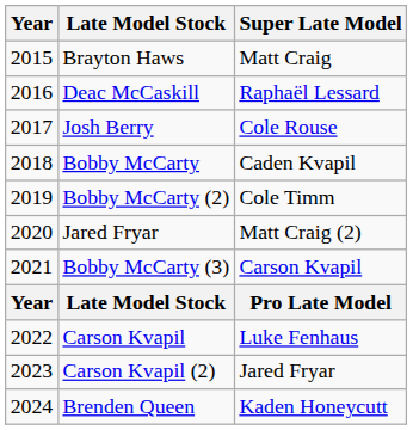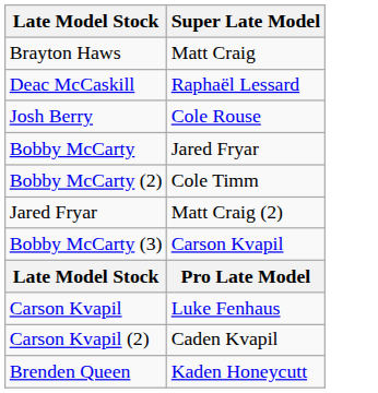 <table class="wikitable" style="font-size:90%;">
 <tr>
-<th>Year</th>
 <th>Late Model Stock</th>
 <th>Super Late Model</th>
 </tr>
 <tr>
-<td>2015</td>
 <td>Brayton Haws</td>
 <td>Matt Craig</td>
 </tr>
 <tr>
-<td>2016</td>
 <td><a href='#'>Deac McCaskill</a></td>
 <td><a href='#'>Raphaël Lessard</a></td>
 </tr>
 <tr>
-<td>2017</td>
 <td><a href='#'>Josh Berry</a></td>
 <td><a href='#'>Cole Rouse</a></td>
 </tr>
 <tr>
-<td>2018</td>
 <td><a href='#'>Bobby McCarty</a></td>
-<td>Caden Kvapil</td>
+<td>Jared Fryar</td>
 </tr>
 <tr>
-<td>2019</td>
 <td><a href='#'>Bobby McCarty</a> (2)</td>
 <td>Cole Timm</td>
 </tr>
 <tr>
-<td>2020</td>
 <td>Jared Fryar</td>
 <td>Matt Craig (2)</td>
 </tr>
 <tr>
-<td>2021</td>
 <td><a href='#'>Bobby McCarty</a> (3)</td>
 <td><a href='#'>Carson Kvapil</a></td>
 </tr>
 <tr>
-<th>Year</th>
 <th>Late Model Stock</th>
 <th>Pro Late Model</th>
 </tr>
 <tr>
-<td>2022</td>
 <td><a href='#'>Carson Kvapil</a></td>
 <td><a href='#'>Luke Fenhaus</a></td>
 </tr>
 <tr>
-<td>2023</td>
 <td><a href='#'>Carson Kvapil</a> (2)</td>
-<td>Jared Fryar</td>
+<td>Caden Kvapil</td>
 </tr>
 <tr>
-<td>2024</td>
 <td><a href='#'>Brenden Queen</a></td>
 <td><a href='#'>Kaden Honeycutt</a></td>
 </tr>
 </table>
